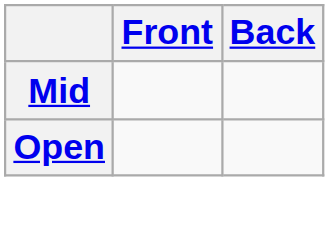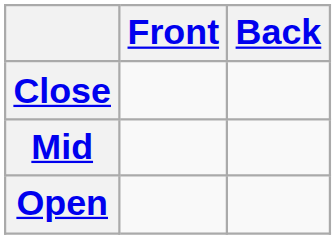 <table class="wikitable" style="text-align: center;">
 <tr>
 <th></th>
 <th><a href='#'>Front</a></th>
 <th><a href='#'>Back</a></th>
+</tr>
+<tr>
+<th><a href='#'>Close</a></th>
+<td>    </td>
+<td>  </td>
 </tr>
 <tr>
 <th><a href='#'>Mid</a></th>
 <td>    </td>
 <td>  </td>
 </tr>
 <tr>
 <th><a href='#'>Open</a></th>
 <td></td>
 <td>  </td>
 </tr>
 </table>
